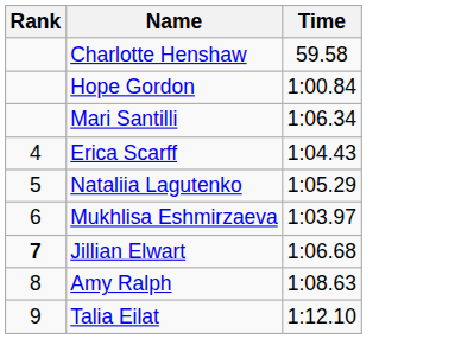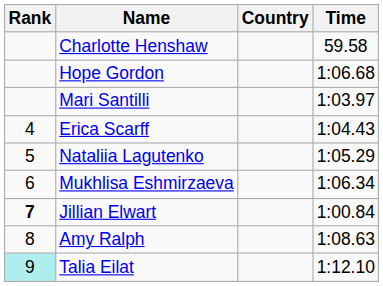 <table class="wikitable" style="text-align:center">
 <tr>
 <th>Rank</th>
 <th>Name</th>
+<th>Country</th>
 <th>Time</th>
 </tr>
 <tr>
 <td></td>
 <td align="left"><a href='#'>Charlotte Henshaw</a></td>
+<td align="left"></td>
 <td>59.58</td>
 </tr>
 <tr>
 <td></td>
 <td align="left"><a href='#'>Hope Gordon</a></td>
-<td>1:00.84</td>
+<td align="left"></td>
+<td>1:06.68</td>
 </tr>
 <tr>
 <td></td>
 <td align="left"><a href='#'>Mari Santilli</a></td>
-<td>1:06.34</td>
+<td align="left"></td>
+<td>1:03.97</td>
 </tr>
 <tr>
 <td>4</td>
 <td align="left"><a href='#'>Erica Scarff</a></td>
+<td align="left"></td>
 <td>1:04.43</td>
 </tr>
 <tr>
 <td>5</td>
 <td align="left"><a href='#'>Nataliia Lagutenko</a></td>
+<td align="left"></td>
 <td>1:05.29</td>
 </tr>
 <tr>
 <td>6</td>
 <td align="left"><a href='#'>Mukhlisa Eshmirzaeva</a></td>
-<td>1:03.97</td>
+<td align="left"></td>
+<td>1:06.34</td>
 </tr>
 <tr>
 <td><strong>7</strong></td>
 <td align="left"><a href='#'>Jillian Elwart</a></td>
-<td>1:06.68</td>
+<td align="left"></td>
+<td>1:00.84</td>
 </tr>
 <tr>
 <td>8</td>
 <td align="left"><a href='#'>Amy Ralph</a></td>
+<td align="left"></td>
 <td>1:08.63</td>
 </tr>
 <tr>
-<td>9</td>
+<td style="background: paleturquoise;">9</td>
 <td align="left"><a href='#'>Talia Eilat</a></td>
+<td align="left"></td>
 <td>1:12.10</td>
 </tr>
 </table>
